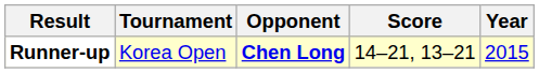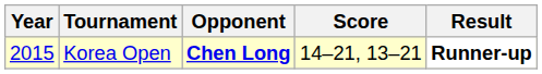 <table class="sortable wikitable" style="font-size: 90%;">
 <tr>
-<th>Result</th>
+<th>Year</th>
 <th>Tournament</th>
 <th>Opponent</th>
 <th>Score</th>
-<th>Year</th>
+<th>Result</th>
 </tr>
 <tr style="background:#FFFFCC">
-<td style="text-align:left; background:white"> <strong>Runner-up</strong></td>
+<td align="center"><a href='#'>2015</a></td>
 <td align="left"><a href='#'>Korea Open</a></td>
 <td align="left"><strong> <a href='#'>Chen Long</a></strong></td>
 <td align="left">14–21, 13–21</td>
-<td align="center"><a href='#'>2015</a></td>
+<td style="text-align:left; background:white"> <strong>Runner-up</strong></td>
 </tr>
 </table>
